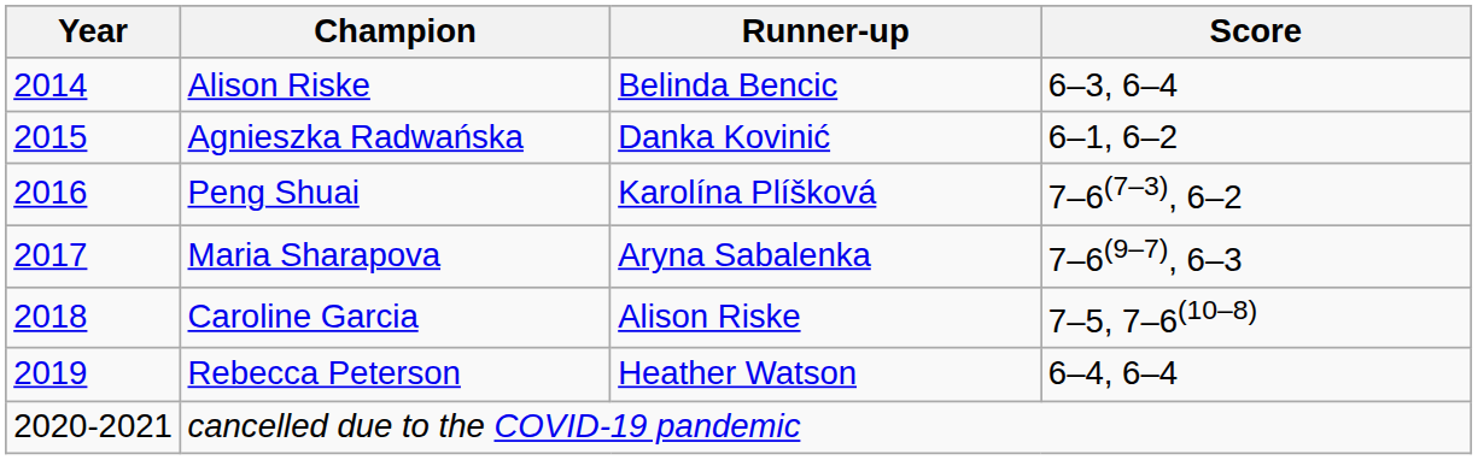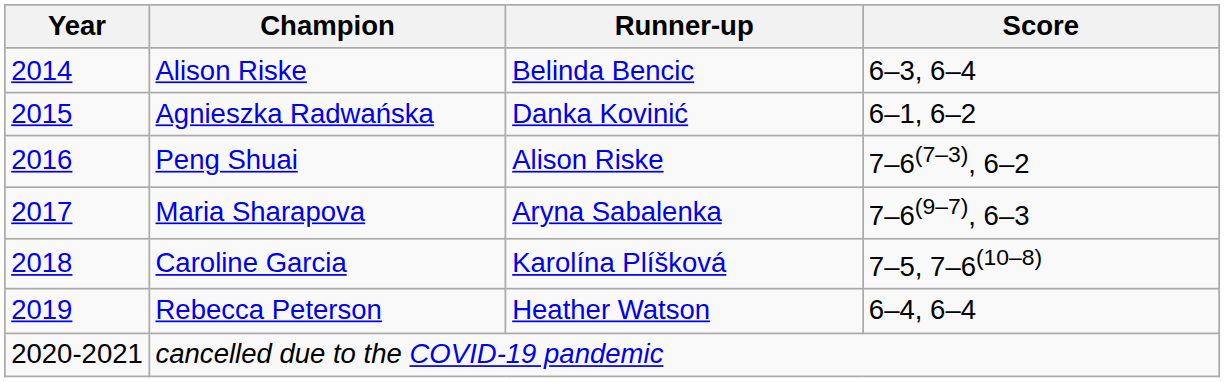 <table class="wikitable">
 <tr>
 <th>Year</th>
 <th width="200">Champion</th>
 <th width="200">Runner-up</th>
 <th width="200">Score</th>
 </tr>
 <tr>
 <td><a href='#'>2014</a></td>
 <td> <a href='#'>Alison Riske</a></td>
 <td> <a href='#'>Belinda Bencic</a></td>
 <td>6–3, 6–4</td>
 </tr>
 <tr>
 <td><a href='#'>2015</a></td>
 <td> <a href='#'>Agnieszka Radwańska</a></td>
 <td> <a href='#'>Danka Kovinić</a></td>
 <td>6–1, 6–2</td>
 </tr>
 <tr>
 <td><a href='#'>2016</a></td>
 <td> <a href='#'>Peng Shuai</a></td>
-<td> <a href='#'>Karolína Plíšková</a></td>
+<td> <a href='#'>Alison Riske</a></td>
 <td>7–6<sup>(7–3)</sup>, 6–2</td>
 </tr>
 <tr>
 <td><a href='#'>2017</a></td>
 <td> <a href='#'>Maria Sharapova</a></td>
 <td> <a href='#'>Aryna Sabalenka</a></td>
 <td>7–6<sup>(9–7)</sup>, 6–3</td>
 </tr>
 <tr>
 <td><a href='#'>2018</a></td>
 <td> <a href='#'>Caroline Garcia</a></td>
-<td> <a href='#'>Alison Riske</a></td>
+<td> <a href='#'>Karolína Plíšková</a></td>
 <td>7–5, 7–6<sup>(10–8)</sup></td>
 </tr>
 <tr>
 <td><a href='#'>2019</a></td>
 <td> <a href='#'>Rebecca Peterson</a></td>
 <td> <a href='#'>Heather Watson</a></td>
 <td>6–4, 6–4</td>
 </tr>
 <tr>
 <td>2020-2021</td>
 <td colspan="3"><em>cancelled due to the <a href='#'>COVID-19 pandemic</a></em></td>
 </tr>
 </table>
